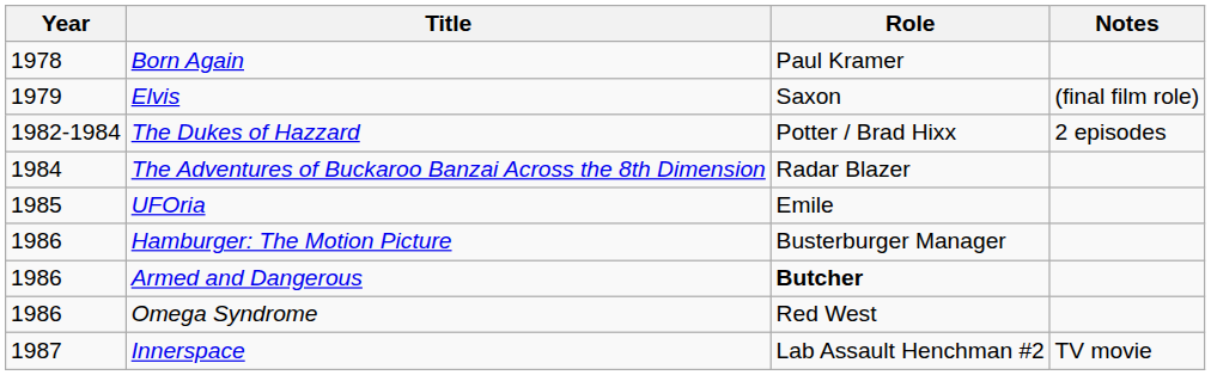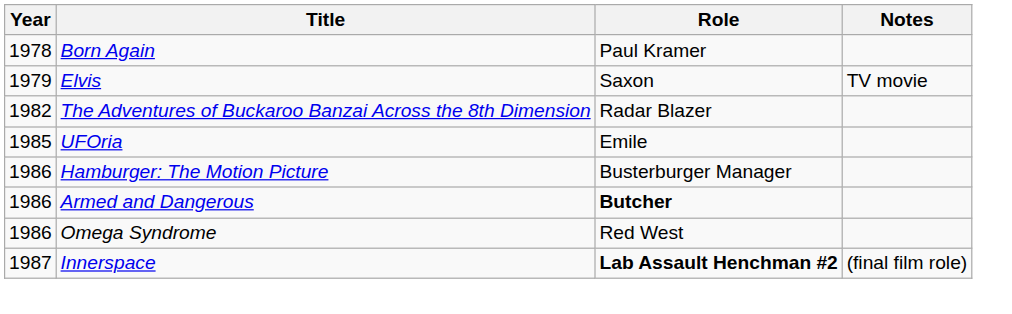 <table class="wikitable">
 <tr>
 <th>Year</th>
 <th>Title</th>
 <th>Role</th>
 <th>Notes</th>
 </tr>
 <tr>
 <td>1978</td>
 <td><em><a href='#'>Born Again</a></em></td>
 <td>Paul Kramer</td>
 <td></td>
 </tr>
 <tr>
 <td>1979</td>
 <td><em><a href='#'>Elvis</a></em></td>
 <td>Saxon</td>
-<td>(final film role)</td>
+<td>TV movie</td>
 </tr>
 <tr>
-<td>1982-1984</td>
-<td><em><a href='#'>The Dukes of Hazzard</a></em></td>
-<td>Potter / Brad Hixx</td>
-<td>2 episodes</td>
-</tr>
-<tr>
-<td>1984</td>
+<td>1982</td>
 <td><em><a href='#'>The Adventures of Buckaroo Banzai Across the 8th Dimension</a></em></td>
 <td>Radar Blazer</td>
 <td></td>
 </tr>
 <tr>
 <td>1985</td>
 <td><em><a href='#'>UFOria</a></em></td>
 <td>Emile</td>
 <td></td>
 </tr>
 <tr>
 <td>1986</td>
 <td><em><a href='#'>Hamburger: The Motion Picture</a></em></td>
 <td>Busterburger Manager</td>
 <td></td>
 </tr>
 <tr>
 <td>1986</td>
 <td><em><a href='#'>Armed and Dangerous</a></em></td>
 <td><strong>Butcher</strong></td>
 <td></td>
 </tr>
 <tr>
 <td>1986</td>
 <td><em>Omega Syndrome</em></td>
 <td>Red West</td>
 <td></td>
 </tr>
 <tr>
 <td>1987</td>
 <td><em><a href='#'>Innerspace</a></em></td>
-<td>Lab Assault Henchman #2</td>
-<td>TV movie</td>
+<td><strong>Lab Assault Henchman #2</strong></td>
+<td>(final film role)</td>
 </tr>
 </table>
